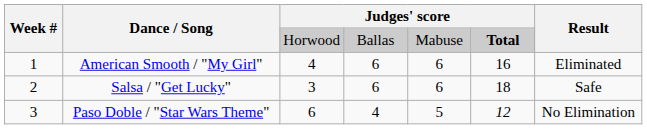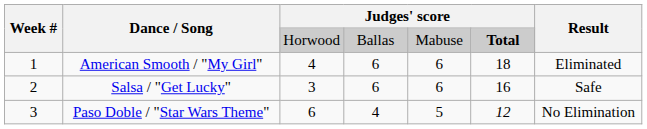 <table class="wikitable mw-collapsible mw-collapsed" style="text-align:center; white-space:nowrap">
 <tr>
 <th rowspan="2">Week #</th>
 <th rowspan="2">Dance / Song</th>
 <th colspan="4">Judges' score</th>
 <th rowspan="2">Result</th>
 </tr>
 <tr style="text-align:center; background:#ccc;">
 <td style="width:10%">Horwood</td>
 <td style="width:10%">Ballas</td>
 <td style="width:10%">Mabuse</td>
 <td style="width:10%"><strong>Total</strong></td>
 </tr>
 <tr>
 <td>1</td>
 <td><a href='#'>American Smooth</a> / "<a href='#'>My Girl</a>"</td>
 <td>4</td>
 <td>6</td>
 <td>6</td>
-<td>16</td>
+<td>18</td>
 <td>Eliminated</td>
 </tr>
 <tr>
 <td>2</td>
 <td><a href='#'>Salsa</a> / "<a href='#'>Get Lucky</a>"</td>
 <td>3</td>
 <td>6</td>
 <td>6</td>
-<td>18</td>
+<td>16</td>
 <td>Safe</td>
 </tr>
 <tr>
 <td>3</td>
 <td><a href='#'>Paso Doble</a> / "<a href='#'>Star Wars Theme</a>"</td>
 <td>6</td>
 <td>4</td>
 <td>5</td>
 <td><span><em>12</em></span></td>
 <td>No Elimination</td>
 </tr>
 </table>
